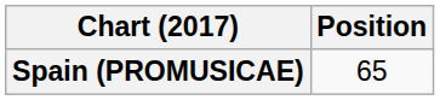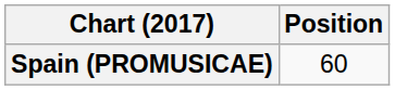 <table class="wikitable plainrowheaders" style="text-align:center;">
 <tr>
 <th>Chart (2017)</th>
 <th>Position</th>
 </tr>
 <tr>
 <th scope="row">Spain (PROMUSICAE)</th>
-<td>65</td>
+<td>60</td>
 </tr>
 </table>
